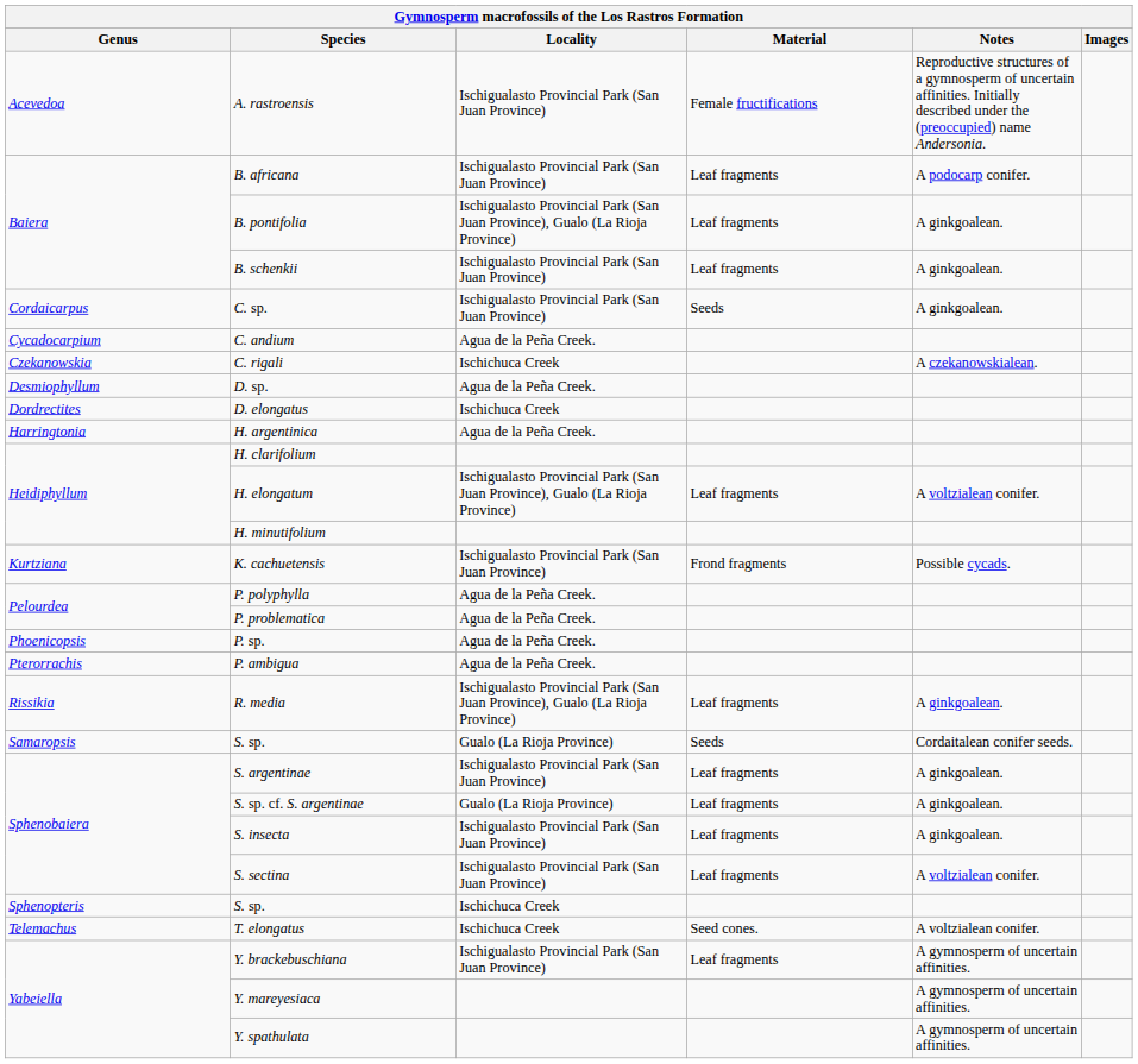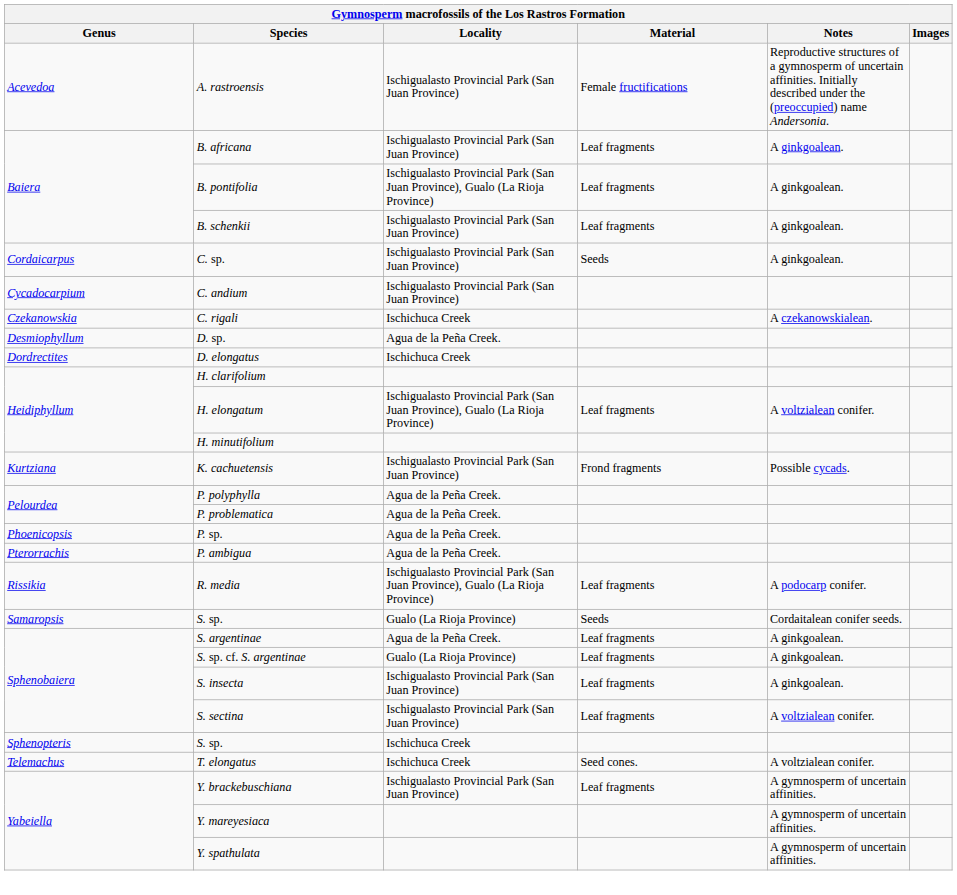 <table class="wikitable" align="center">
 <tr>
 <th colspan="6" align="center"><a href='#'>Gymnosperm</a> macrofossils of the Los Rastros Formation</th>
 </tr>
 <tr>
 <th width="20%">Genus</th>
 <th width="20%">Species</th>
 <th>Locality</th>
 <th width="20%">Material</th>
 <th width="15%">Notes</th>
 <th>Images</th>
 </tr>
 <tr>
 <td><em><a href='#'>Acevedoa</a></em></td>
 <td><em>A. rastroensis</em></td>
 <td>Ischigualasto Provincial Park (San Juan Province)</td>
 <td>Female <a href='#'>fructifications</a></td>
 <td>Reproductive structures of a gymnosperm of uncertain affinities. Initially described under the (<a href='#'>preoccupied</a>) name <em>Andersonia</em>.</td>
 <td></td>
 </tr>
 <tr>
 <td rowspan="3"><em><a href='#'>Baiera</a></em></td>
 <td><em>B. africana</em></td>
 <td>Ischigualasto Provincial Park (San Juan Province)</td>
 <td>Leaf fragments</td>
-<td>A <a href='#'>podocarp</a> conifer.</td>
+<td>A <a href='#'>ginkgoalean</a>.</td>
 <td></td>
 </tr>
 <tr>
 <td><em>B. pontifolia</em></td>
 <td>Ischigualasto Provincial Park (San Juan Province), Gualo (La Rioja Province)</td>
 <td>Leaf fragments</td>
 <td>A ginkgoalean.</td>
 <td></td>
 </tr>
 <tr>
 <td><em>B. schenkii</em></td>
 <td>Ischigualasto Provincial Park (San Juan Province)</td>
 <td>Leaf fragments</td>
 <td>A ginkgoalean.</td>
 <td></td>
 </tr>
 <tr>
 <td><em><a href='#'>Cordaicarpus</a></em></td>
 <td><em>C.</em> sp.</td>
 <td>Ischigualasto Provincial Park (San Juan Province)</td>
 <td>Seeds</td>
 <td>A ginkgoalean.</td>
 <td></td>
 </tr>
 <tr>
 <td><em><a href='#'>Cycadocarpium</a></em></td>
 <td><em>C. andium</em></td>
-<td>Agua de la Peña Creek.</td>
+<td>Ischigualasto Provincial Park (San Juan Province)</td>
 <td></td>
 <td></td>
 <td></td>
 </tr>
 <tr>
 <td><em><a href='#'>Czekanowskia</a></em></td>
 <td><em>C. rigali</em></td>
 <td>Ischichuca Creek</td>
 <td></td>
 <td>A <a href='#'>czekanowskialean</a>.</td>
 <td></td>
 </tr>
 <tr>
 <td><em><a href='#'>Desmiophyllum</a></em></td>
 <td><em>D.</em> sp.</td>
 <td>Agua de la Peña Creek.</td>
 <td></td>
 <td></td>
 <td></td>
 </tr>
 <tr>
 <td><em><a href='#'>Dordrectites</a></em></td>
 <td><em>D. elongatus</em></td>
 <td>Ischichuca Creek</td>
-<td></td>
-<td></td>
-<td></td>
-</tr>
-<tr>
-<td><em><a href='#'>Harringtonia</a></em></td>
-<td><em>H. argentinica</em></td>
-<td>Agua de la Peña Creek.</td>
 <td></td>
 <td></td>
 <td></td>
 </tr>
 <tr>
 <td rowspan="3"><em><a href='#'>Heidiphyllum</a></em></td>
 <td><em>H. clarifolium</em></td>
 <td></td>
 <td></td>
 <td></td>
 <td></td>
 </tr>
 <tr>
 <td><em>H. elongatum</em></td>
 <td>Ischigualasto Provincial Park (San Juan Province), Gualo (La Rioja Province)</td>
 <td>Leaf fragments</td>
 <td>A <a href='#'>voltzialean</a> conifer.</td>
 <td></td>
 </tr>
 <tr>
 <td><em>H. minutifolium</em></td>
 <td></td>
 <td></td>
 <td></td>
 <td></td>
 </tr>
 <tr>
 <td><em><a href='#'>Kurtziana</a></em></td>
 <td><em>K. cachuetensis</em></td>
 <td>Ischigualasto Provincial Park (San Juan Province)</td>
 <td>Frond fragments</td>
 <td>Possible <a href='#'>cycads</a>.</td>
 <td></td>
 </tr>
 <tr>
 <td rowspan="2"><em><a href='#'>Pelourdea</a></em></td>
 <td><em>P. polyphylla</em></td>
 <td>Agua de la Peña Creek.</td>
 <td></td>
 <td></td>
 <td></td>
 </tr>
 <tr>
 <td><em>P. problematica</em></td>
 <td>Agua de la Peña Creek.</td>
 <td></td>
 <td></td>
 <td></td>
 </tr>
 <tr>
 <td><em><a href='#'>Phoenicopsis</a></em></td>
 <td><em>P.</em> sp.</td>
 <td>Agua de la Peña Creek.</td>
 <td></td>
 <td></td>
 <td></td>
 </tr>
 <tr>
 <td><em><a href='#'>Pterorrachis</a></em></td>
 <td><em>P. ambigua</em></td>
 <td>Agua de la Peña Creek.</td>
 <td></td>
 <td></td>
 <td></td>
 </tr>
 <tr>
 <td><em><a href='#'>Rissikia</a></em></td>
 <td><em>R. media</em></td>
 <td>Ischigualasto Provincial Park (San Juan Province), Gualo (La Rioja Province)</td>
 <td>Leaf fragments</td>
-<td>A <a href='#'>ginkgoalean</a>.</td>
+<td>A <a href='#'>podocarp</a> conifer.</td>
 <td></td>
 </tr>
 <tr>
 <td><em><a href='#'>Samaropsis</a></em></td>
 <td><em>S.</em> sp.</td>
 <td>Gualo (La Rioja Province)</td>
 <td>Seeds</td>
 <td>Cordaitalean conifer seeds.</td>
 <td></td>
 </tr>
 <tr>
 <td rowspan="4"><em><a href='#'>Sphenobaiera</a></em></td>
 <td><em>S. argentinae</em></td>
-<td>Ischigualasto Provincial Park (San Juan Province)</td>
+<td>Agua de la Peña Creek.</td>
 <td>Leaf fragments</td>
 <td>A ginkgoalean.</td>
 <td></td>
 </tr>
 <tr>
 <td><em>S.</em> sp. cf. <em>S. argentinae</em></td>
 <td>Gualo (La Rioja Province)</td>
 <td>Leaf fragments</td>
 <td>A ginkgoalean.</td>
 <td></td>
 </tr>
 <tr>
 <td><em>S. insecta</em></td>
 <td>Ischigualasto Provincial Park (San Juan Province)</td>
 <td>Leaf fragments</td>
 <td>A ginkgoalean.</td>
 <td></td>
 </tr>
 <tr>
 <td><em>S. sectina</em></td>
 <td>Ischigualasto Provincial Park (San Juan Province)</td>
 <td>Leaf fragments</td>
 <td>A <a href='#'>voltzialean</a> conifer.</td>
 <td></td>
 </tr>
 <tr>
 <td><em><a href='#'>Sphenopteris</a></em></td>
 <td><em>S.</em> sp.</td>
 <td>Ischichuca Creek</td>
 <td></td>
 <td></td>
 <td></td>
 </tr>
 <tr>
 <td><em><a href='#'>Telemachus</a></em></td>
 <td><em>T. elongatus</em></td>
 <td>Ischichuca Creek</td>
 <td>Seed cones.</td>
 <td>A voltzialean conifer.</td>
 <td></td>
 </tr>
 <tr>
 <td rowspan="3"><em><a href='#'>Yabeiella</a></em></td>
 <td><em>Y. brackebuschiana</em></td>
 <td>Ischigualasto Provincial Park (San Juan Province)</td>
 <td>Leaf fragments</td>
 <td>A gymnosperm of uncertain affinities.</td>
 <td></td>
 </tr>
 <tr>
 <td><em>Y. mareyesiaca</em></td>
 <td></td>
 <td></td>
 <td>A gymnosperm of uncertain affinities.</td>
 <td></td>
 </tr>
 <tr>
 <td><em>Y. spathulata</em></td>
 <td></td>
 <td></td>
 <td>A gymnosperm of uncertain affinities.</td>
 <td></td>
 </tr>
 </table>
